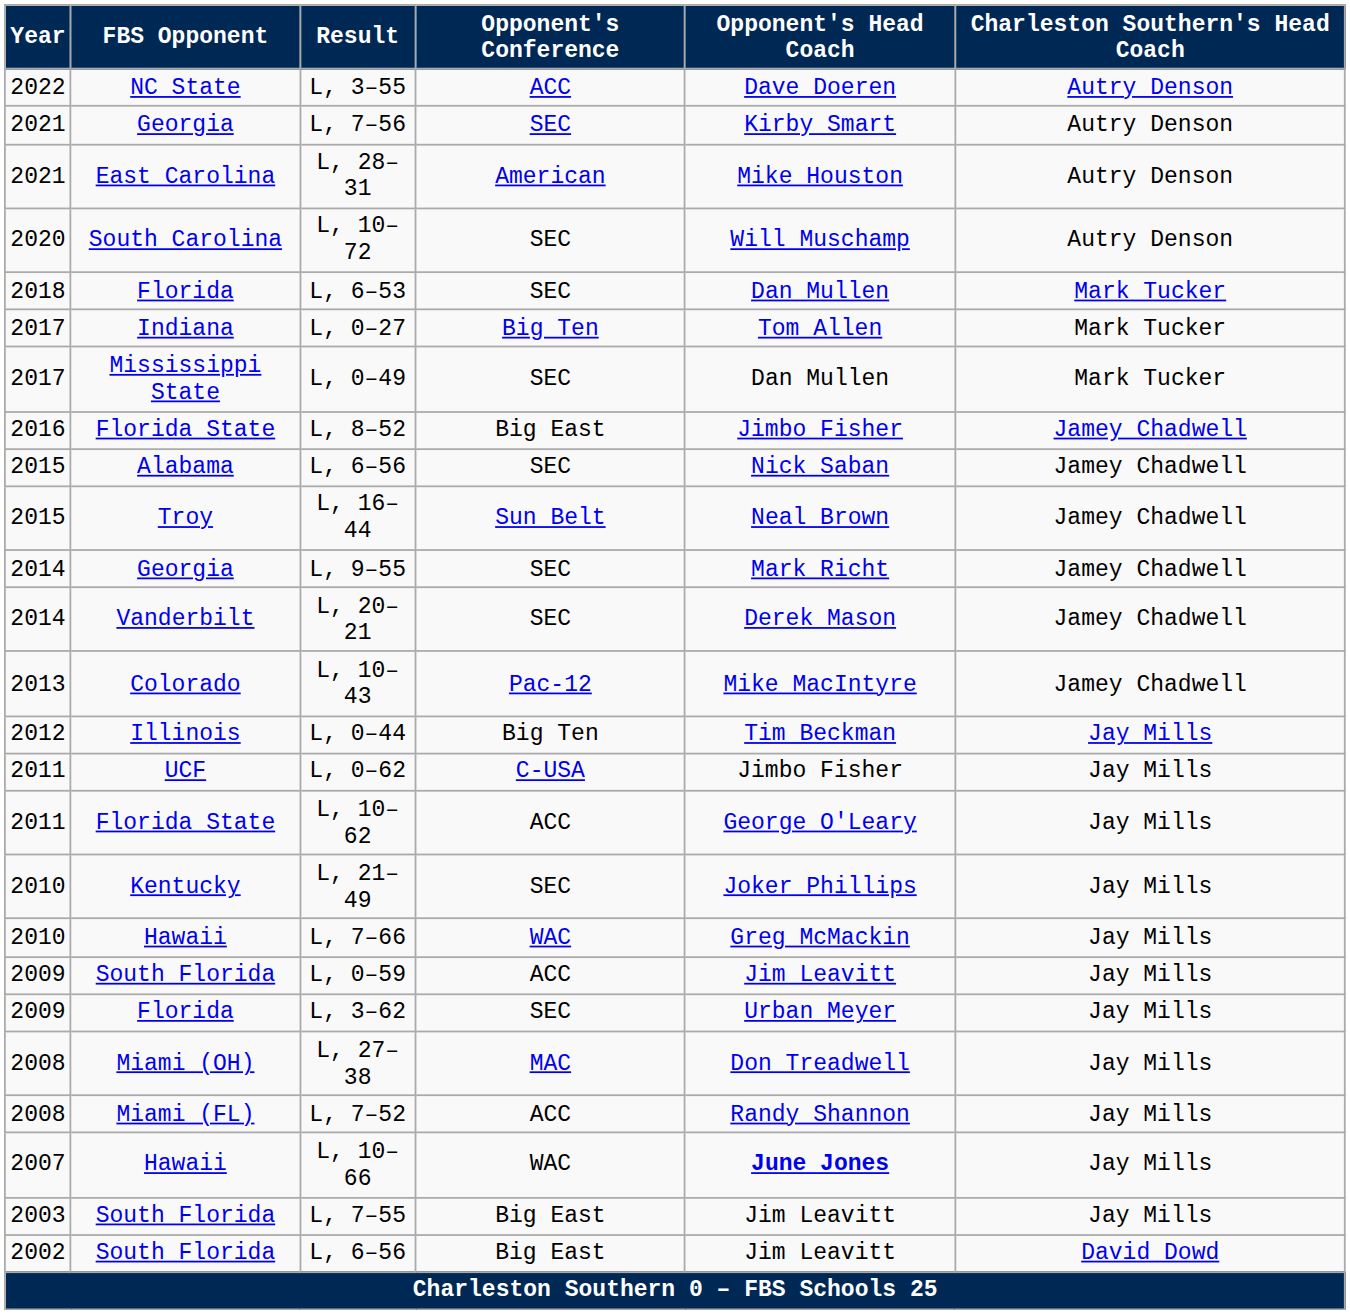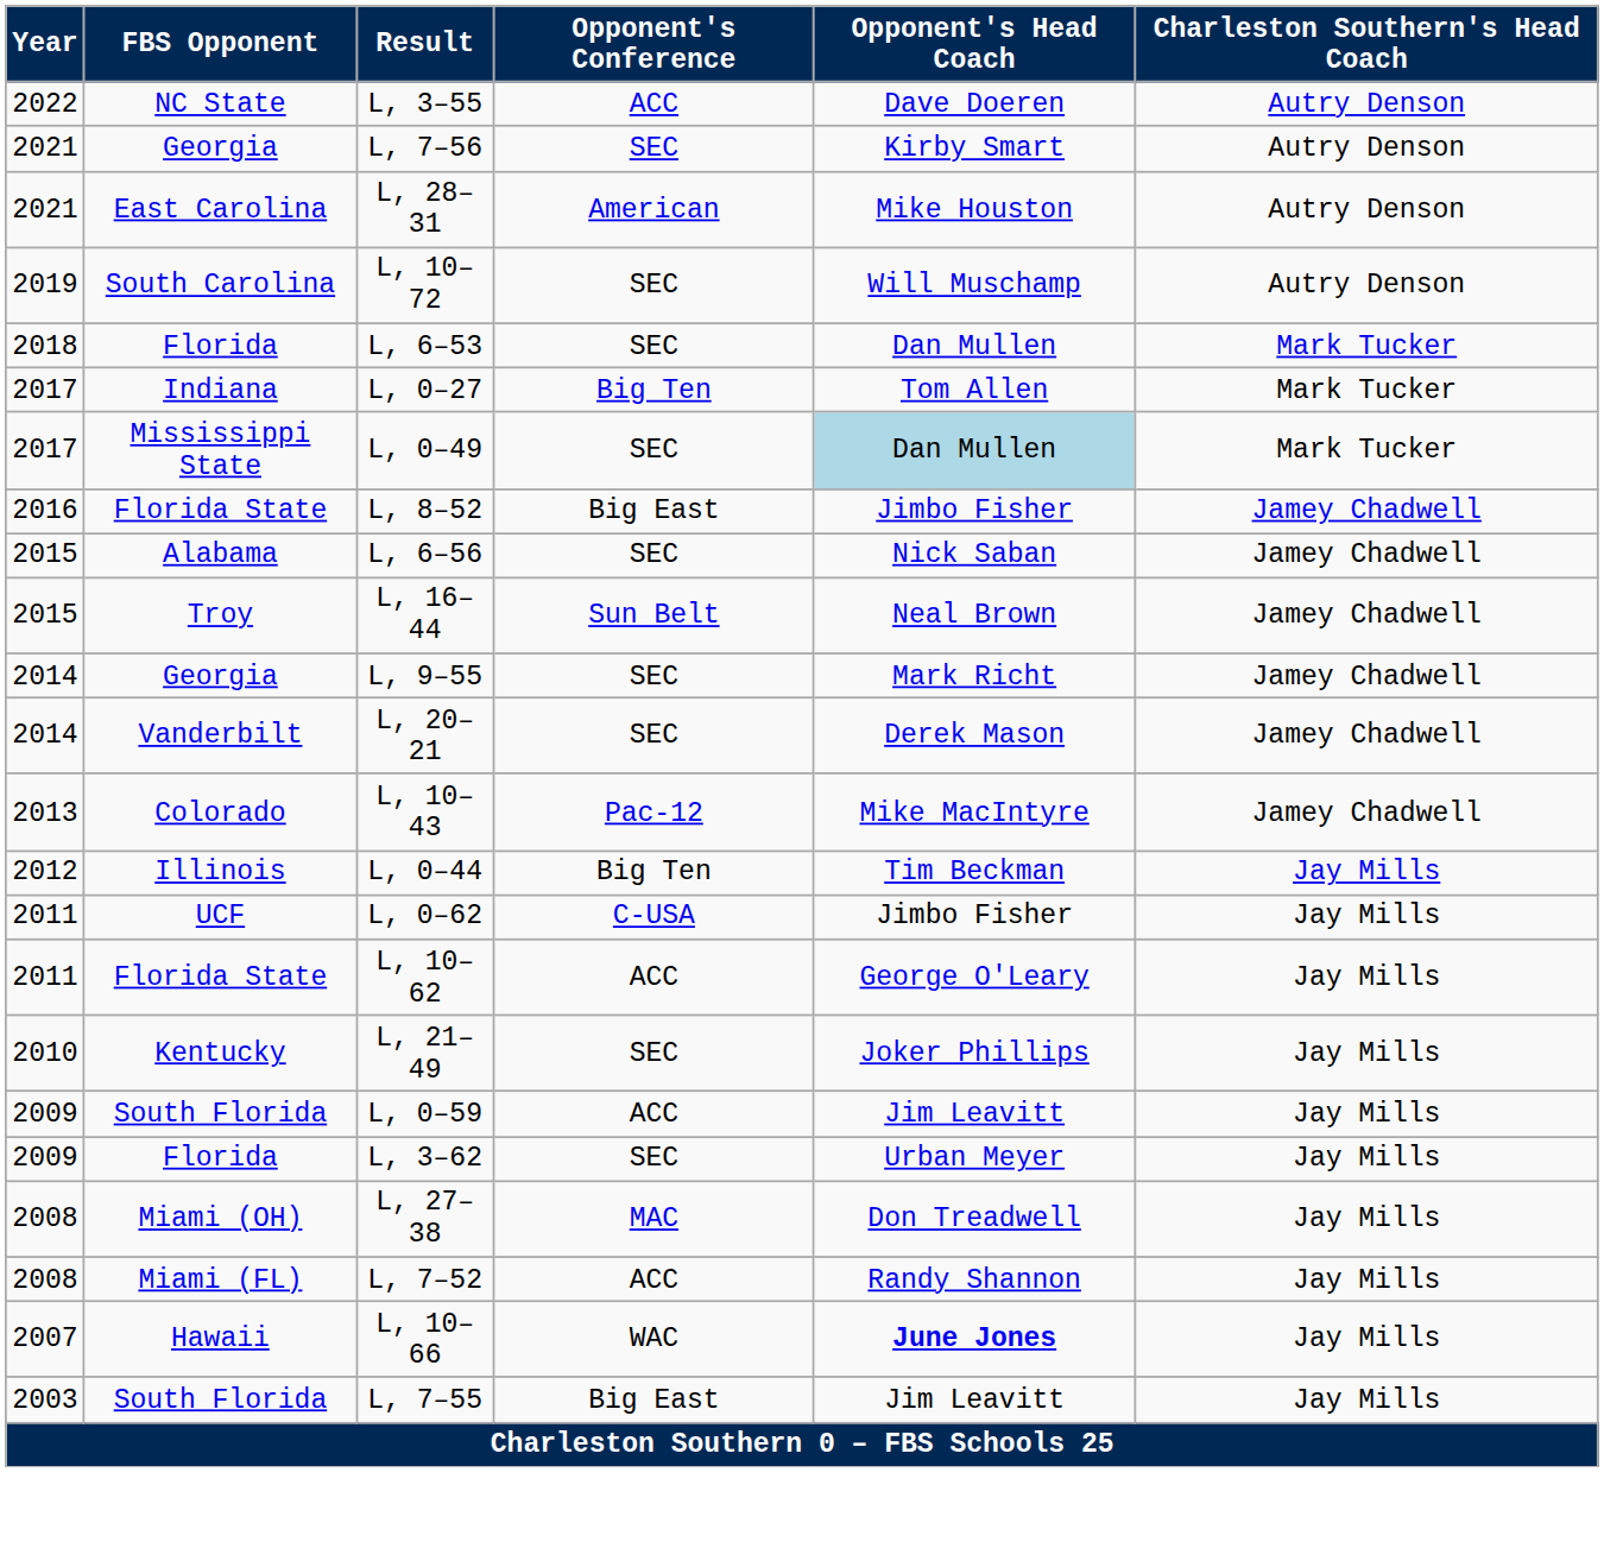 <table class="wikitable" width="60%">
 <tr>
 <th style="background:#002855; color:white;">Year</th>
 <th style="background:#002855; color:white;">FBS Opponent</th>
 <th style="background:#002855; color:white;">Result</th>
 <th style="background:#002855; color:white;">Opponent's Conference</th>
 <th style="background:#002855; color:white;">Opponent's Head Coach</th>
 <th style="background:#002855; color:white;">Charleston Southern's Head Coach</th>
 </tr>
 <tr align="center">
 <td>2022</td>
 <td><a href='#'>NC State</a></td>
 <td>L, 3–55</td>
 <td><a href='#'>ACC</a></td>
 <td><a href='#'>Dave Doeren</a></td>
 <td><a href='#'>Autry Denson</a></td>
 </tr>
 <tr align="center">
 <td>2021</td>
 <td><a href='#'>Georgia</a></td>
 <td>L, 7–56</td>
 <td><a href='#'>SEC</a></td>
 <td><a href='#'>Kirby Smart</a></td>
 <td>Autry Denson</td>
 </tr>
 <tr align="center">
 <td>2021</td>
 <td><a href='#'>East Carolina</a></td>
 <td>L, 28–31</td>
 <td><a href='#'>American</a></td>
 <td><a href='#'>Mike Houston</a></td>
 <td>Autry Denson</td>
 </tr>
 <tr align="center">
-<td>2020</td>
+<td>2019</td>
 <td><a href='#'>South Carolina</a></td>
 <td>L, 10–72</td>
 <td>SEC</td>
 <td><a href='#'>Will Muschamp</a></td>
 <td>Autry Denson</td>
 </tr>
 <tr align="center">
 <td>2018</td>
 <td><a href='#'>Florida</a></td>
 <td>L, 6–53</td>
 <td>SEC</td>
 <td><a href='#'>Dan Mullen</a></td>
 <td><a href='#'>Mark Tucker</a></td>
 </tr>
 <tr align="center">
 <td>2017</td>
 <td><a href='#'>Indiana</a></td>
 <td>L, 0–27</td>
 <td><a href='#'>Big Ten</a></td>
 <td><a href='#'>Tom Allen</a></td>
 <td>Mark Tucker</td>
 </tr>
 <tr align="center">
 <td>2017</td>
 <td><a href='#'>Mississippi State</a></td>
 <td>L, 0–49</td>
 <td>SEC</td>
-<td>Dan Mullen</td>
+<td style="background: lightblue;">Dan Mullen</td>
 <td>Mark Tucker</td>
 </tr>
 <tr align="center">
 <td>2016</td>
 <td><a href='#'>Florida State</a></td>
 <td>L, 8–52</td>
 <td>Big East</td>
 <td><a href='#'>Jimbo Fisher</a></td>
 <td><a href='#'>Jamey Chadwell</a></td>
 </tr>
 <tr align="center">
 <td>2015</td>
 <td><a href='#'>Alabama</a></td>
 <td>L, 6–56</td>
 <td>SEC</td>
 <td><a href='#'>Nick Saban</a></td>
 <td>Jamey Chadwell</td>
 </tr>
 <tr align="center">
 <td>2015</td>
 <td><a href='#'>Troy</a></td>
 <td>L, 16–44</td>
 <td><a href='#'>Sun Belt</a></td>
 <td><a href='#'>Neal Brown</a></td>
 <td>Jamey Chadwell</td>
 </tr>
 <tr align="center">
 <td>2014</td>
 <td><a href='#'>Georgia</a></td>
 <td>L, 9–55</td>
 <td>SEC</td>
 <td><a href='#'>Mark Richt</a></td>
 <td>Jamey Chadwell</td>
 </tr>
 <tr align="center">
 <td>2014</td>
 <td><a href='#'>Vanderbilt</a></td>
 <td>L, 20–21</td>
 <td>SEC</td>
 <td><a href='#'>Derek Mason</a></td>
 <td>Jamey Chadwell</td>
 </tr>
 <tr align="center">
 <td>2013</td>
 <td><a href='#'>Colorado</a></td>
 <td>L, 10–43</td>
 <td><a href='#'>Pac-12</a></td>
 <td><a href='#'>Mike MacIntyre</a></td>
 <td>Jamey Chadwell</td>
 </tr>
 <tr align="center">
 <td>2012</td>
 <td><a href='#'>Illinois</a></td>
 <td>L, 0–44</td>
 <td>Big Ten</td>
 <td><a href='#'>Tim Beckman</a></td>
 <td><a href='#'>Jay Mills</a></td>
 </tr>
 <tr align="center">
 <td>2011</td>
 <td><a href='#'>UCF</a></td>
 <td>L, 0–62</td>
 <td><a href='#'>C-USA</a></td>
 <td>Jimbo Fisher</td>
 <td>Jay Mills</td>
 </tr>
 <tr align="center">
 <td>2011</td>
 <td><a href='#'>Florida State</a></td>
 <td>L, 10–62</td>
 <td>ACC</td>
 <td><a href='#'>George O'Leary</a></td>
 <td>Jay Mills</td>
 </tr>
 <tr align="center">
 <td>2010</td>
 <td><a href='#'>Kentucky</a></td>
 <td>L, 21–49</td>
 <td>SEC</td>
 <td><a href='#'>Joker Phillips</a></td>
 <td>Jay Mills</td>
 </tr>
 <tr align="center">
-<td>2010</td>
-<td><a href='#'>Hawaii</a></td>
-<td>L, 7–66</td>
-<td><a href='#'>WAC</a></td>
-<td><a href='#'>Greg McMackin</a></td>
-<td>Jay Mills</td>
-</tr>
-<tr align="center">
 <td>2009</td>
 <td><a href='#'>South Florida</a></td>
 <td>L, 0–59</td>
 <td>ACC</td>
 <td><a href='#'>Jim Leavitt</a></td>
 <td>Jay Mills</td>
 </tr>
 <tr align="center">
 <td>2009</td>
 <td><a href='#'>Florida</a></td>
 <td>L, 3–62</td>
 <td>SEC</td>
 <td><a href='#'>Urban Meyer</a></td>
 <td>Jay Mills</td>
 </tr>
 <tr align="center">
 <td>2008</td>
 <td><a href='#'>Miami (OH)</a></td>
 <td>L, 27–38</td>
 <td><a href='#'>MAC</a></td>
 <td><a href='#'>Don Treadwell</a></td>
 <td>Jay Mills</td>
 </tr>
 <tr align="center">
 <td>2008</td>
 <td><a href='#'>Miami (FL)</a></td>
 <td>L, 7–52</td>
 <td>ACC</td>
 <td><a href='#'>Randy Shannon</a></td>
 <td>Jay Mills</td>
 </tr>
 <tr align="center">
 <td>2007</td>
 <td><a href='#'>Hawaii</a></td>
 <td>L, 10–66</td>
 <td>WAC</td>
 <td><strong><a href='#'>June Jones</a></strong></td>
 <td>Jay Mills</td>
 </tr>
 <tr align="center">
 <td>2003</td>
 <td><a href='#'>South Florida</a></td>
 <td>L, 7–55</td>
 <td>Big East</td>
 <td>Jim Leavitt</td>
 <td>Jay Mills</td>
 </tr>
 <tr align="center">
-<td>2002</td>
-<td><a href='#'>South Florida</a></td>
-<td>L, 6–56</td>
-<td>Big East</td>
-<td>Jim Leavitt</td>
-<td><a href='#'>David Dowd</a></td>
-</tr>
-<tr align="center">
 <th colspan=6 style="background:#002855; color:white;">Charleston Southern 0 – FBS Schools 25</th>
 </tr>
 </table>
